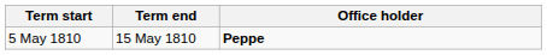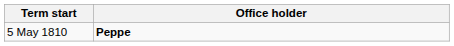 <table class="wikitable" style="width: 70%;">
 <tr>
 <th align="left" style="width: 20%;">Term start</th>
-<th align="left" style="width: 20%;">Term end</th>
 <th align="left">Office holder</th>
 </tr>
 <tr valign="top">
 <td>5 May 1810</td>
-<td>15 May 1810</td>
 <td><strong>Peppe</strong></td>
 </tr>
 </table>
